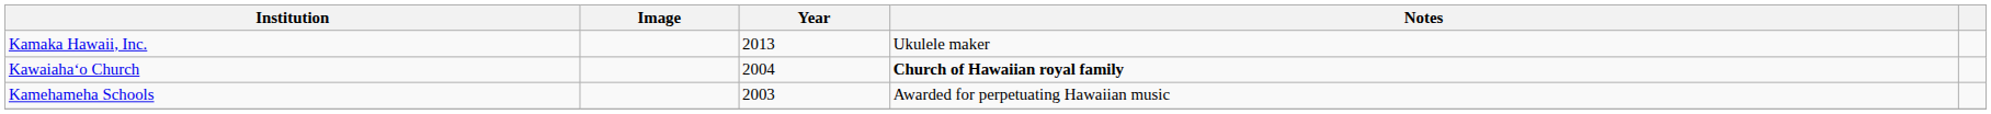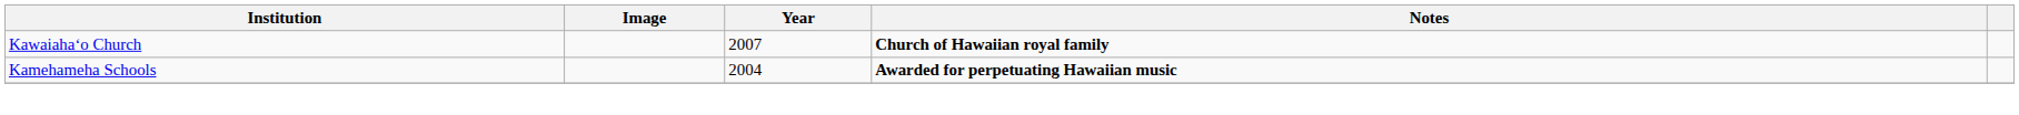 <table class="wikitable sortable" style="width:98%">
 <tr>
 <th scope="col">Institution</th>
 <th scope="col" width = 8% class="unsortable">Image</th>
 <th scope="col">Year</th>
 <th scope="col"   class="unsortable">Notes</th>
 <th scope="col" class="unsortable"></th>
 </tr>
 <tr>
-<td scope="row"><a href='#'>Kamaka Hawaii, Inc.</a></td>
-<td></td>
-<td>2013</td>
-<td>Ukulele maker</td>
-<td align="center"></td>
-</tr>
-<tr>
 <td scope="row"><a href='#'>Kawaiahaʻo Church</a></td>
 <td></td>
-<td>2004</td>
+<td>2007</td>
 <td><strong>Church of Hawaiian royal family</strong></td>
 <td align="center"></td>
 </tr>
 <tr>
 <td scope="row"><a href='#'>Kamehameha Schools</a></td>
 <td></td>
-<td>2003</td>
-<td>Awarded for perpetuating Hawaiian music</td>
+<td>2004</td>
+<td><strong>Awarded for perpetuating Hawaiian music</strong></td>
 <td align="center"></td>
 </tr>
 <tr>
 </tr>
 </table>
